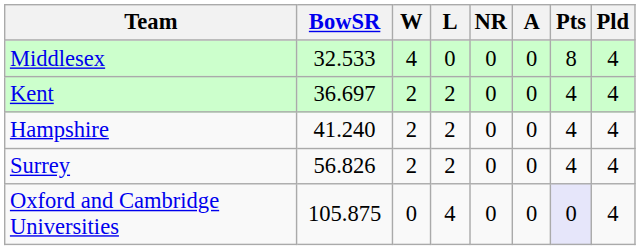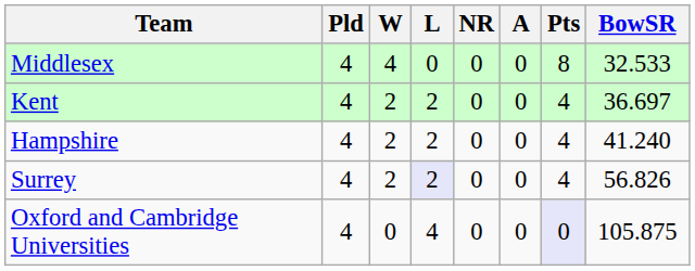 <table class="wikitable" style="text-align: center;">
 <tr>
 <th width=200>Team</th>
-<th width=60><a href='#'>BowSR</a></th>
+<th width=20>Pld</th>
 <th width=20>W</th>
 <th width=20>L</th>
 <th width=20>NR</th>
 <th width=20>A</th>
 <th width=20>Pts</th>
-<th width=20>Pld</th>
+<th width=60><a href='#'>BowSR</a></th>
 </tr>
 <tr bgcolor="#ccffcc">
 <td align=left><a href='#'>Middlesex</a></td>
-<td>32.533</td>
+<td>4</td>
 <td>4</td>
 <td>0</td>
 <td>0</td>
 <td>0</td>
 <td>8</td>
-<td>4</td>
+<td>32.533</td>
 </tr>
 <tr bgcolor="#ccffcc">
 <td align=left><a href='#'>Kent</a></td>
-<td>36.697</td>
+<td>4</td>
 <td>2</td>
 <td>2</td>
 <td>0</td>
 <td>0</td>
 <td>4</td>
-<td>4</td>
+<td>36.697</td>
 </tr>
 <tr>
 <td align=left><a href='#'>Hampshire</a></td>
-<td>41.240</td>
+<td>4</td>
 <td>2</td>
 <td>2</td>
 <td>0</td>
 <td>0</td>
 <td>4</td>
-<td>4</td>
+<td>41.240</td>
 </tr>
 <tr>
 <td align=left><a href='#'>Surrey</a></td>
-<td>56.826</td>
+<td>4</td>
 <td>2</td>
-<td>2</td>
+<td style="background: lavender;">2</td>
 <td>0</td>
 <td>0</td>
 <td>4</td>
-<td>4</td>
+<td>56.826</td>
 </tr>
 <tr>
 <td align=left><a href='#'>Oxford and Cambridge Universities</a></td>
-<td>105.875</td>
+<td>4</td>
 <td>0</td>
 <td>4</td>
 <td>0</td>
 <td>0</td>
 <td style="background: lavender;">0</td>
-<td>4</td>
+<td>105.875</td>
 </tr>
 </table>
